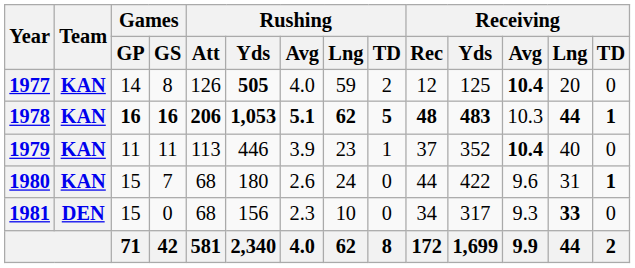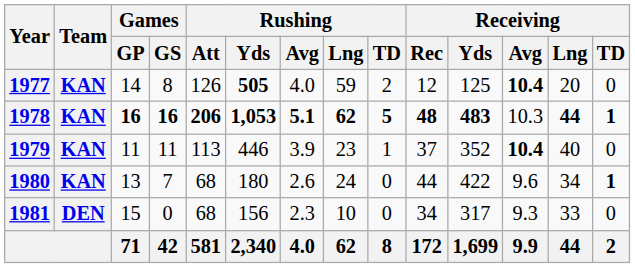 <table class="wikitable" style="text-align:center;">
 <tr>
 <th rowspan="2">Year</th>
 <th rowspan="2">Team</th>
 <th colspan="2">Games</th>
 <th colspan="5">Rushing</th>
 <th colspan="5">Receiving</th>
 </tr>
 <tr>
 <th>GP</th>
 <th>GS</th>
 <th>Att</th>
 <th>Yds</th>
 <th>Avg</th>
 <th>Lng</th>
 <th>TD</th>
 <th>Rec</th>
 <th>Yds</th>
 <th>Avg</th>
 <th>Lng</th>
 <th>TD</th>
 </tr>
 <tr>
 <th><a href='#'>1977</a></th>
 <th><a href='#'>KAN</a></th>
 <td>14</td>
 <td>8</td>
 <td>126</td>
 <td><strong>505</strong></td>
 <td>4.0</td>
 <td>59</td>
 <td>2</td>
 <td>12</td>
 <td>125</td>
 <td><strong>10.4</strong></td>
 <td>20</td>
 <td>0</td>
 </tr>
 <tr>
 <th><a href='#'>1978</a></th>
 <th><a href='#'>KAN</a></th>
 <td><strong>16</strong></td>
 <td><strong>16</strong></td>
 <td><strong>206</strong></td>
 <td><strong>1,053</strong></td>
 <td><strong>5.1</strong></td>
 <td><strong>62</strong></td>
 <td><strong>5</strong></td>
 <td><strong>48</strong></td>
 <td><strong>483</strong></td>
 <td>10.3</td>
 <td><strong>44</strong></td>
 <td><strong>1</strong></td>
 </tr>
 <tr>
 <th><a href='#'>1979</a></th>
 <th><a href='#'>KAN</a></th>
 <td>11</td>
 <td>11</td>
 <td>113</td>
 <td>446</td>
 <td>3.9</td>
 <td>23</td>
 <td>1</td>
 <td>37</td>
 <td>352</td>
 <td><strong>10.4</strong></td>
 <td>40</td>
 <td>0</td>
 </tr>
 <tr>
 <th><a href='#'>1980</a></th>
 <th><a href='#'>KAN</a></th>
-<td>15</td>
+<td>13</td>
 <td>7</td>
 <td>68</td>
 <td>180</td>
 <td>2.6</td>
 <td>24</td>
 <td>0</td>
 <td>44</td>
 <td>422</td>
 <td>9.6</td>
-<td>31</td>
+<td>34</td>
 <td><strong>1</strong></td>
 </tr>
 <tr>
 <th><a href='#'>1981</a></th>
 <th><a href='#'>DEN</a></th>
 <td>15</td>
 <td>0</td>
 <td>68</td>
 <td>156</td>
 <td>2.3</td>
 <td>10</td>
 <td>0</td>
 <td>34</td>
 <td>317</td>
 <td>9.3</td>
-<td><strong>33</strong></td>
+<td>33</td>
 <td>0</td>
 </tr>
 <tr>
 <th colspan="2"></th>
 <th>71</th>
 <th>42</th>
 <th>581</th>
 <th>2,340</th>
 <th>4.0</th>
 <th>62</th>
 <th>8</th>
 <th>172</th>
 <th>1,699</th>
 <th>9.9</th>
 <th>44</th>
 <th>2</th>
 </tr>
 </table>
